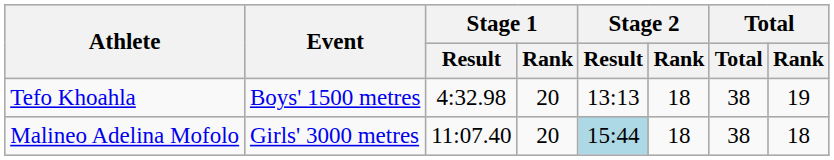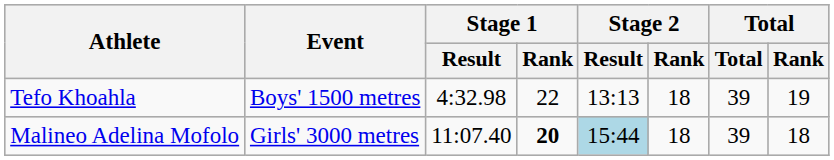 <table class="wikitable" style="font-size:90%">
 <tr>
 <th rowspan=2>Athlete</th>
 <th rowspan=2>Event</th>
 <th colspan=2>Stage 1</th>
 <th colspan=2>Stage 2</th>
 <th colspan=2>Total</th>
 </tr>
 <tr style="font-size:95%">
 <th>Result</th>
 <th>Rank</th>
 <th>Result</th>
 <th>Rank</th>
 <th>Total</th>
 <th>Rank</th>
 </tr>
 <tr align=center>
 <td align=left><a href='#'>Tefo Khoahla</a></td>
 <td align=left><a href='#'>Boys' 1500 metres</a></td>
 <td>4:32.98</td>
-<td>20</td>
+<td>22</td>
 <td>13:13</td>
 <td>18</td>
-<td>38</td>
+<td>39</td>
 <td>19</td>
 </tr>
 <tr align=center>
 <td align=left><a href='#'>Malineo Adelina Mofolo</a></td>
 <td align=left><a href='#'>Girls' 3000 metres</a></td>
 <td>11:07.40</td>
-<td>20</td>
+<td><strong>20</strong></td>
 <td style="background: lightblue;">15:44</td>
 <td>18</td>
-<td>38</td>
+<td>39</td>
 <td>18</td>
 </tr>
 </table>
